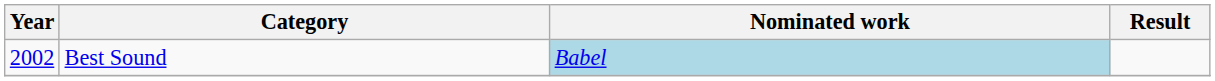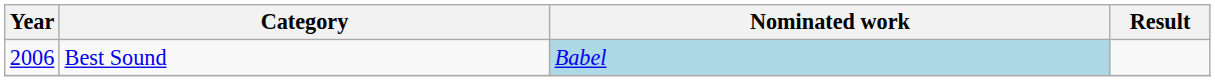 <table class="wikitable">
 <tr>
 <th scope="col" style="width:1em;">Year</th>
 <th scope="col" style="width:35em;">Category</th>
 <th scope="col" style="width:40em;">Nominated work</th>
 <th scope="col" style="width:5em;">Result</th>
 </tr>
 <tr>
-<td><a href='#'>2002</a></td>
+<td><a href='#'>2006</a></td>
 <td><a href='#'>Best Sound</a></td>
 <td style="background: lightblue;"><em><a href='#'>Babel</a></em></td>
 <td></td>
 </tr>
 <tr>
 </tr>
 </table>
